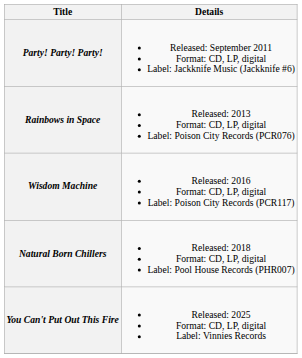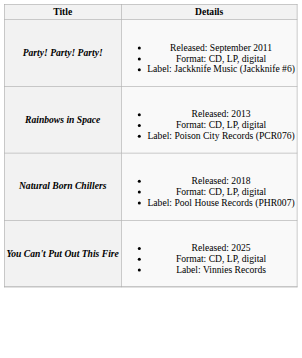 <table class="wikitable plainrowheaders" style="text-align:center;" border="1">
 <tr>
 <th>Title</th>
 <th>Details</th>
 </tr>
 <tr>
 <th scope="row"><em>Party! Party! Party!</em></th>
 <td><br><ul><li>Released: September 2011</li><li>Format: CD, LP, digital</li><li>Label: Jackknife Music (Jackknife #6)</li></ul></td>
 </tr>
 <tr>
 <th scope="row"><em>Rainbows in Space</em></th>
 <td><br><ul><li>Released: 2013</li><li>Format: CD, LP, digital</li><li>Label: Poison City Records (PCR076)</li></ul></td>
 </tr>
 <tr>
-<th scope="row"><em>Wisdom Machine</em></th>
-<td><br><ul><li>Released: 2016</li><li>Format: CD, LP, digital</li><li>Label: Poison City Records (PCR117)</li></ul></td>
-</tr>
-<tr>
 <th scope="row"><em>Natural Born Chillers</em></th>
 <td><br><ul><li>Released: 2018</li><li>Format: CD, LP, digital</li><li>Label: Pool House Records (PHR007)</li></ul></td>
 </tr>
 <tr>
 <th scope="row"><em>You Can't Put Out This Fire</em></th>
 <td><br><ul><li>Released: 2025</li><li>Format: CD, LP, digital</li><li>Label: Vinnies Records</li></ul></td>
 </tr>
 <tr>
 </tr>
 </table>
